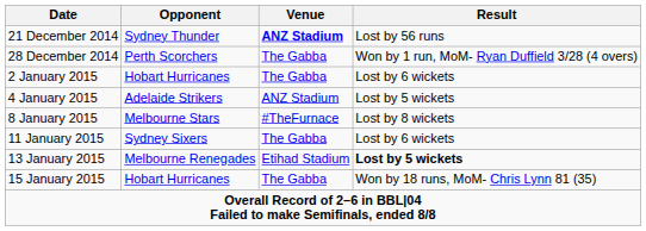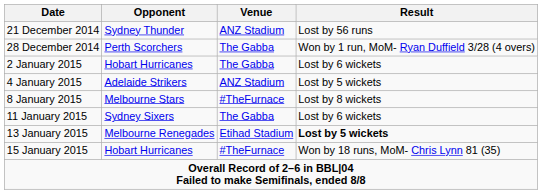 <table class="wikitable">
 <tr>
 <th>Date</th>
 <th>Opponent</th>
 <th>Venue</th>
 <th>Result</th>
 </tr>
 <tr align= style="background:#fbb;">
 <td>21 December 2014</td>
 <td><a href='#'>Sydney Thunder</a></td>
-<td><strong><a href='#'>ANZ Stadium</a></strong></td>
+<td><a href='#'>ANZ Stadium</a></td>
 <td>Lost by 56 runs</td>
 </tr>
 <tr align= style="background:#c3fdb8; ">
 <td>28 December 2014</td>
 <td><a href='#'>Perth Scorchers</a></td>
 <td><a href='#'>The Gabba</a></td>
 <td>Won by 1 run, MoM-  <a href='#'>Ryan Duffield</a> 3/28 (4 overs)</td>
 </tr>
 <tr align= style="background:#fbb; ">
 <td>2 January 2015</td>
 <td><a href='#'>Hobart Hurricanes</a></td>
 <td><a href='#'>The Gabba</a></td>
 <td>Lost by 6 wickets</td>
 </tr>
 <tr align= style="background:#fbb; ">
 <td>4 January 2015</td>
 <td><a href='#'>Adelaide Strikers</a></td>
 <td><a href='#'>ANZ Stadium</a></td>
 <td>Lost by 5 wickets</td>
 </tr>
 <tr align= style="background:#fbb;">
 <td>8 January 2015</td>
 <td><a href='#'>Melbourne Stars</a></td>
 <td><a href='#'>#TheFurnace</a></td>
 <td>Lost by 8 wickets</td>
 </tr>
 <tr align= style="background:#fbb; ">
 <td>11 January 2015</td>
 <td><a href='#'>Sydney Sixers</a></td>
 <td><a href='#'>The Gabba</a></td>
 <td>Lost by 6 wickets</td>
 </tr>
 <tr align= style="background:#fbb; ">
 <td>13 January 2015</td>
 <td><a href='#'>Melbourne Renegades</a></td>
 <td><a href='#'>Etihad Stadium</a></td>
 <td><strong>Lost by 5 wickets</strong></td>
 </tr>
 <tr align= style="background:#c3fdb8;">
 <td>15 January 2015</td>
 <td><a href='#'>Hobart Hurricanes</a></td>
-<td><a href='#'>The Gabba</a></td>
+<td><a href='#'>#TheFurnace</a></td>
 <td>Won by 18 runs, MoM-  <a href='#'>Chris Lynn</a> 81 (35)</td>
 </tr>
 <tr>
 <td colspan="4" style="text-align: center; "><strong>Overall Record of 2–6 in BBL|04</strong><br><strong>Failed to make Semifinals, ended 8/8</strong></td>
 </tr>
 </table>
